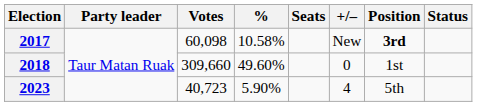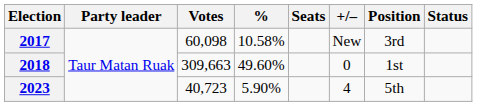 <table class=wikitable style=text-align:center>
 <tr>
 <th>Election</th>
 <th>Party leader</th>
 <th>Votes</th>
 <th>%</th>
 <th>Seats</th>
 <th>+/–</th>
 <th>Position</th>
 <th>Status</th>
 </tr>
 <tr>
 <th><a href='#'>2017</a></th>
 <td rowspan=3><a href='#'>Taur Matan Ruak</a></td>
 <td>60,098</td>
 <td>10.58%</td>
 <td></td>
 <td>New</td>
-<td><strong> 3rd</strong></td>
+<td> 3rd</td>
 <td></td>
 </tr>
 <tr>
 <th><a href='#'>2018</a></th>
-<td>309,660</td>
+<td>309,663</td>
 <td>49.60%</td>
 <td></td>
 <td> 0</td>
 <td> 1st</td>
 <td></td>
 </tr>
 <tr>
 <th><a href='#'>2023</a></th>
 <td>40,723</td>
 <td>5.90%</td>
 <td></td>
 <td> 4</td>
 <td> 5th</td>
 <td></td>
 </tr>
 </table>
